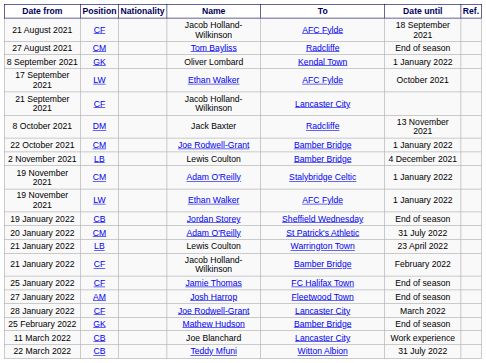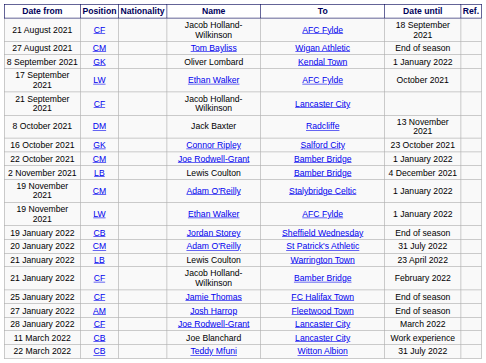 <table class="wikitable"  style="text-align:center; font-size:90%; ">
 <tr>
 <th style="background:#ffffff;color:#00005a;border:1px solid #000056; width:120px;">Date from</th>
 <th style="background:#ffffff;color:#00005a;border:1px solid #000056; width:50px;">Position</th>
 <th style="background:#ffffff;color:#00005a;border:1px solid #000056; width:50px;">Nationality</th>
 <th style="background:#ffffff;color:#00005a;border:1px solid #000056; width:150px;">Name</th>
 <th style="background:#ffffff;color:#00005a;border:1px solid #000056; width:200px;">To</th>
 <th style="background:#ffffff;color:#00005a;border:1px solid #000056; width:120px;">Date until</th>
 <th style="background:#ffffff;color:#00005a;border:1px solid #000056; width:25px;">Ref.</th>
 </tr>
 <tr>
 <td>21 August 2021</td>
 <td><a href='#'>CF</a></td>
 <td></td>
 <td>Jacob Holland-Wilkinson</td>
 <td> <a href='#'>AFC Fylde</a></td>
 <td>18 September 2021</td>
 <td></td>
 </tr>
 <tr>
 <td>27 August 2021</td>
 <td><a href='#'>CM</a></td>
 <td></td>
 <td><a href='#'>Tom Bayliss</a></td>
-<td> <a href='#'>Radcliffe</a></td>
+<td> <a href='#'>Wigan Athletic</a></td>
 <td>End of season</td>
 <td></td>
 </tr>
 <tr>
 <td>8 September 2021</td>
 <td><a href='#'>GK</a></td>
 <td></td>
 <td>Oliver Lombard</td>
 <td> <a href='#'>Kendal Town</a></td>
 <td>1 January 2022</td>
 <td></td>
 </tr>
 <tr>
 <td>17 September 2021</td>
 <td><a href='#'>LW</a></td>
 <td></td>
 <td><a href='#'>Ethan Walker</a></td>
 <td> <a href='#'>AFC Fylde</a></td>
 <td>October 2021</td>
 <td></td>
 </tr>
 <tr>
 <td>21 September 2021</td>
 <td><a href='#'>CF</a></td>
 <td></td>
 <td>Jacob Holland-Wilkinson</td>
 <td> <a href='#'>Lancaster City</a></td>
 <td></td>
 <td></td>
 </tr>
 <tr>
 <td>8 October 2021</td>
 <td><a href='#'>DM</a></td>
 <td></td>
 <td>Jack Baxter</td>
 <td> <a href='#'>Radcliffe</a></td>
 <td>13 November 2021</td>
+<td></td>
+</tr>
+<tr>
+<td>16 October 2021</td>
+<td><a href='#'>GK</a></td>
+<td></td>
+<td><a href='#'>Connor Ripley</a></td>
+<td> <a href='#'>Salford City</a></td>
+<td>23 October 2021</td>
 <td></td>
 </tr>
 <tr>
 <td>22 October 2021</td>
 <td><a href='#'>CM</a></td>
 <td></td>
 <td><a href='#'>Joe Rodwell-Grant</a></td>
 <td> <a href='#'>Bamber Bridge</a></td>
 <td>1 January 2022</td>
 <td></td>
 </tr>
 <tr>
 <td>2 November 2021</td>
 <td><a href='#'>LB</a></td>
 <td></td>
 <td>Lewis Coulton</td>
 <td> <a href='#'>Bamber Bridge</a></td>
 <td>4 December 2021</td>
 <td></td>
 </tr>
 <tr>
 <td>19 November 2021</td>
 <td><a href='#'>CM</a></td>
 <td></td>
 <td><a href='#'>Adam O'Reilly</a></td>
 <td> <a href='#'>Stalybridge Celtic</a></td>
 <td>1 January 2022</td>
 <td></td>
 </tr>
 <tr>
 <td>19 November 2021</td>
 <td><a href='#'>LW</a></td>
 <td></td>
 <td><a href='#'>Ethan Walker</a></td>
 <td> <a href='#'>AFC Fylde</a></td>
 <td>1 January 2022</td>
 <td></td>
 </tr>
 <tr>
 <td>19 January 2022</td>
 <td><a href='#'>CB</a></td>
 <td></td>
 <td><a href='#'>Jordan Storey</a></td>
 <td> <a href='#'>Sheffield Wednesday</a></td>
 <td>End of season</td>
 <td></td>
 </tr>
 <tr>
 <td>20 January 2022</td>
 <td><a href='#'>CM</a></td>
 <td></td>
 <td><a href='#'>Adam O'Reilly</a></td>
 <td> <a href='#'>St Patrick's Athletic</a></td>
 <td>31 July 2022</td>
 <td></td>
 </tr>
 <tr>
 <td>21 January 2022</td>
 <td><a href='#'>LB</a></td>
 <td></td>
 <td>Lewis Coulton</td>
 <td> <a href='#'>Warrington Town</a></td>
 <td>23 April 2022</td>
 <td></td>
 </tr>
 <tr>
 <td>21 January 2022</td>
 <td><a href='#'>CF</a></td>
 <td></td>
 <td>Jacob Holland-Wilkinson</td>
 <td> <a href='#'>Bamber Bridge</a></td>
 <td>February 2022</td>
 <td></td>
 </tr>
 <tr>
 <td>25 January 2022</td>
 <td><a href='#'>CF</a></td>
 <td></td>
 <td><a href='#'>Jamie Thomas</a></td>
 <td> <a href='#'>FC Halifax Town</a></td>
 <td>End of season</td>
 <td></td>
 </tr>
 <tr>
 <td>27 January 2022</td>
 <td><a href='#'>AM</a></td>
 <td></td>
 <td><a href='#'>Josh Harrop</a></td>
 <td> <a href='#'>Fleetwood Town</a></td>
 <td>End of season</td>
 <td></td>
 </tr>
 <tr>
 <td>28 January 2022</td>
 <td><a href='#'>CF</a></td>
 <td></td>
 <td><a href='#'>Joe Rodwell-Grant</a></td>
 <td> <a href='#'>Lancaster City</a></td>
 <td>March 2022</td>
 <td></td>
 </tr>
 <tr>
-<td>25 February 2022</td>
-<td><a href='#'>GK</a></td>
-<td></td>
-<td><a href='#'>Mathew Hudson</a></td>
-<td> <a href='#'>Bamber Bridge</a></td>
-<td>End of season</td>
-<td></td>
-</tr>
-<tr>
 <td>11 March 2022</td>
 <td><a href='#'>CB</a></td>
 <td></td>
 <td>Joe Blanchard</td>
 <td> <a href='#'>Lancaster City</a></td>
 <td>Work experience</td>
 <td></td>
 </tr>
 <tr>
 <td>22 March 2022</td>
 <td><a href='#'>CB</a></td>
 <td></td>
 <td><a href='#'>Teddy Mfuni</a></td>
 <td> <a href='#'>Witton Albion</a></td>
 <td>31 July 2022</td>
 <td></td>
 </tr>
 </table>
